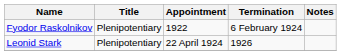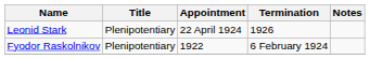 <table class="wikitable">
 <tr valign="middle">
 <th>Name</th>
 <th>Title</th>
 <th>Appointment</th>
 <th>Termination</th>
 <th>Notes</th>
 </tr>
 <tr>
+<td><a href='#'>Leonid Stark</a></td>
+<td>Plenipotentiary</td>
+<td>22 April 1924</td>
+<td>1926</td>
+<td></td>
+</tr>
+<tr>
 <td><a href='#'>Fyodor Raskolnikov</a></td>
 <td>Plenipotentiary</td>
 <td>1922</td>
 <td>6 February 1924</td>
 <td></td>
 </tr>
 <tr>
-<td><a href='#'>Leonid Stark</a></td>
-<td>Plenipotentiary</td>
-<td>22 April 1924</td>
-<td>1926</td>
-<td></td>
-</tr>
-<tr>
 </tr>
 </table>
